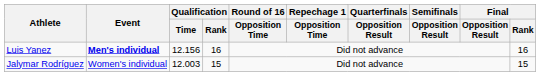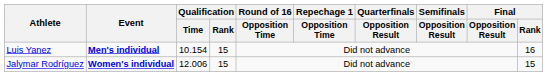 <table class=wikitable style="font-size:90%;">
 <tr>
 <th rowspan=2>Athlete</th>
 <th rowspan=2>Event</th>
 <th colspan=2>Qualification</th>
 <th>Round of 16</th>
 <th>Repechage 1</th>
 <th>Quarterfinals</th>
 <th>Semifinals</th>
 <th colspan=2>Final</th>
 </tr>
 <tr style="font-size:95%">
 <th>Time</th>
 <th>Rank</th>
 <th>Opposition<br>Time</th>
 <th>Opposition<br>Time</th>
 <th>Opposition<br>Result</th>
 <th>Opposition<br>Result</th>
 <th>Opposition<br>Result</th>
 <th>Rank</th>
 </tr>
 <tr align=center>
 <td align=left><a href='#'>Luis Yanez</a></td>
 <td align=left><strong><a href='#'>Men's individual</a></strong></td>
-<td>12.156</td>
-<td>16</td>
+<td>10.154</td>
+<td>15</td>
 <td colspan=5>Did not advance</td>
 <td>16</td>
 </tr>
 <tr align=center>
 <td align=left><a href='#'>Jalymar Rodríguez</a></td>
-<td align=left><a href='#'>Women's individual</a></td>
-<td>12.003</td>
+<td align=left><strong><a href='#'>Women's individual</a></strong></td>
+<td>12.006</td>
 <td>15</td>
 <td colspan=5>Did not advance</td>
 <td>15</td>
 </tr>
 </table>
